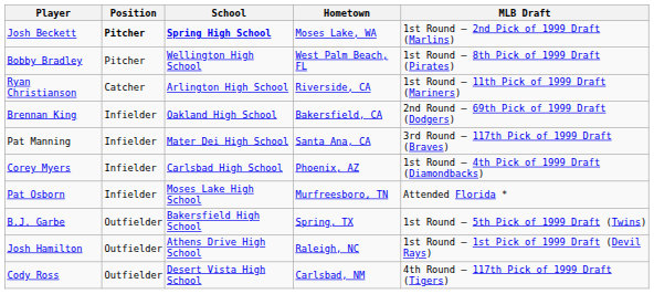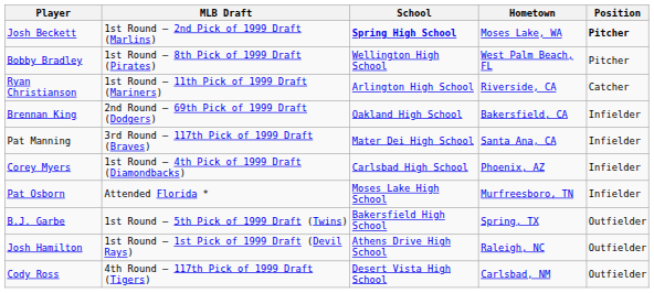 <table class="wikitable">
 <tr>
 <th>Player</th>
-<th>Position</th>
+<th>MLB Draft</th>
 <th>School</th>
 <th>Hometown</th>
-<th>MLB Draft</th>
+<th>Position</th>
 </tr>
 <tr>
 <td><a href='#'>Josh Beckett</a></td>
-<td><strong>Pitcher</strong></td>
+<td>1st Round – <a href='#'>2nd Pick of 1999 Draft</a> (<a href='#'>Marlins</a>)</td>
 <td><strong><a href='#'>Spring High School</a></strong></td>
 <td><a href='#'>Moses Lake, WA</a></td>
-<td>1st Round – <a href='#'>2nd Pick of 1999 Draft</a> (<a href='#'>Marlins</a>)</td>
+<td><strong>Pitcher</strong></td>
 </tr>
 <tr>
 <td><a href='#'>Bobby Bradley</a></td>
-<td>Pitcher</td>
+<td>1st Round – <a href='#'>8th Pick of 1999 Draft</a> (<a href='#'>Pirates</a>)</td>
 <td><a href='#'>Wellington High School</a></td>
 <td><a href='#'>West Palm Beach, FL</a></td>
-<td>1st Round – <a href='#'>8th Pick of 1999 Draft</a> (<a href='#'>Pirates</a>)</td>
+<td>Pitcher</td>
 </tr>
 <tr>
 <td><a href='#'>Ryan Christianson</a></td>
-<td>Catcher</td>
+<td>1st Round – <a href='#'>11th Pick of 1999 Draft</a> (<a href='#'>Mariners</a>)</td>
 <td><a href='#'>Arlington High School</a></td>
 <td><a href='#'>Riverside, CA</a></td>
-<td>1st Round – <a href='#'>11th Pick of 1999 Draft</a> (<a href='#'>Mariners</a>)</td>
+<td>Catcher</td>
 </tr>
 <tr>
 <td><a href='#'>Brennan King</a></td>
-<td>Infielder</td>
+<td>2nd Round – <a href='#'>69th Pick of 1999 Draft</a> (<a href='#'>Dodgers</a>)</td>
 <td><a href='#'>Oakland High School</a></td>
 <td><a href='#'>Bakersfield, CA</a></td>
-<td>2nd Round – <a href='#'>69th Pick of 1999 Draft</a> (<a href='#'>Dodgers</a>)</td>
+<td>Infielder</td>
 </tr>
 <tr>
 <td>Pat Manning</td>
-<td>Infielder</td>
+<td>3rd Round – <a href='#'>117th Pick of 1999 Draft</a> (<a href='#'>Braves</a>)</td>
 <td><a href='#'>Mater Dei High School</a></td>
 <td><a href='#'>Santa Ana, CA</a></td>
-<td>3rd Round – <a href='#'>117th Pick of 1999 Draft</a> (<a href='#'>Braves</a>)</td>
+<td>Infielder</td>
 </tr>
 <tr>
 <td><a href='#'>Corey Myers</a></td>
-<td>Infielder</td>
+<td>1st Round – <a href='#'>4th Pick of 1999 Draft</a> (<a href='#'>Diamondbacks</a>)</td>
 <td><a href='#'>Carlsbad High School</a></td>
 <td><a href='#'>Phoenix, AZ</a></td>
-<td>1st Round – <a href='#'>4th Pick of 1999 Draft</a> (<a href='#'>Diamondbacks</a>)</td>
+<td>Infielder</td>
 </tr>
 <tr>
 <td><a href='#'>Pat Osborn</a></td>
-<td>Infielder</td>
+<td>Attended <a href='#'>Florida</a> *</td>
 <td><a href='#'>Moses Lake High School</a></td>
 <td><a href='#'>Murfreesboro, TN</a></td>
-<td>Attended <a href='#'>Florida</a> *</td>
+<td>Infielder</td>
 </tr>
 <tr>
 <td><a href='#'>B.J. Garbe</a></td>
-<td>Outfielder</td>
+<td>1st Round – <a href='#'>5th Pick of 1999 Draft</a> (<a href='#'>Twins</a>)</td>
 <td><a href='#'>Bakersfield High School</a></td>
 <td><a href='#'>Spring, TX</a></td>
-<td>1st Round – <a href='#'>5th Pick of 1999 Draft</a> (<a href='#'>Twins</a>)</td>
+<td>Outfielder</td>
 </tr>
 <tr>
 <td><a href='#'>Josh Hamilton</a></td>
-<td>Outfielder</td>
+<td>1st Round – <a href='#'>1st Pick of 1999 Draft</a> (<a href='#'>Devil Rays</a>)</td>
 <td><a href='#'>Athens Drive High School</a></td>
 <td><a href='#'>Raleigh, NC</a></td>
-<td>1st Round – <a href='#'>1st Pick of 1999 Draft</a> (<a href='#'>Devil Rays</a>)</td>
+<td>Outfielder</td>
 </tr>
 <tr>
 <td><a href='#'>Cody Ross</a></td>
-<td>Outfielder</td>
+<td>4th Round – <a href='#'>117th Pick of 1999 Draft</a> (<a href='#'>Tigers</a>)</td>
 <td><a href='#'>Desert Vista High School</a></td>
 <td><a href='#'>Carlsbad, NM</a></td>
-<td>4th Round – <a href='#'>117th Pick of 1999 Draft</a> (<a href='#'>Tigers</a>)</td>
+<td>Outfielder</td>
 </tr>
 </table>
